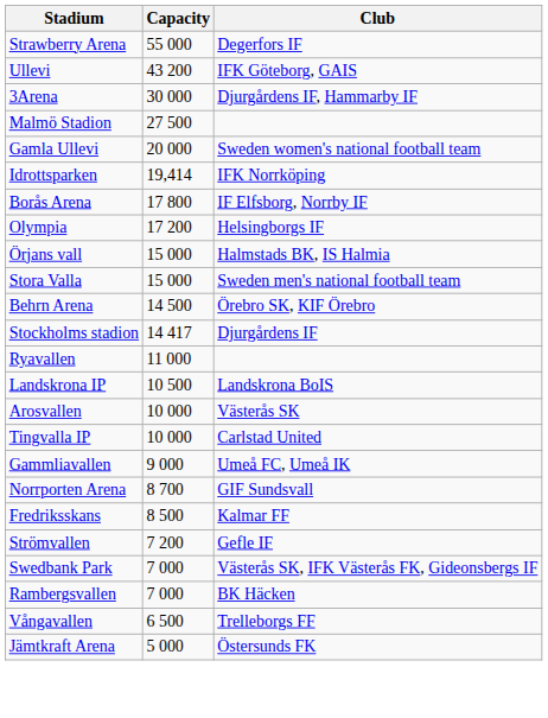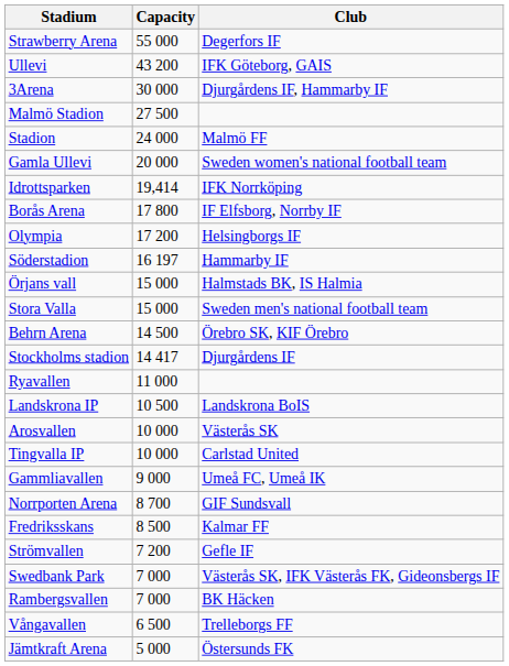 <table class="wikitable sortable">
 <tr>
 <th>Stadium</th>
 <th>Capacity</th>
 <th>Club</th>
 </tr>
 <tr>
 <td><a href='#'>Strawberry Arena</a></td>
 <td>55 000</td>
 <td><a href='#'>Degerfors IF</a></td>
 </tr>
 <tr>
 <td><a href='#'>Ullevi</a></td>
 <td>43 200</td>
 <td><a href='#'>IFK Göteborg</a>, <a href='#'>GAIS</a></td>
 </tr>
 <tr>
 <td><a href='#'>3Arena</a></td>
 <td>30 000</td>
 <td><a href='#'>Djurgårdens IF</a>, <a href='#'>Hammarby IF</a></td>
 </tr>
 <tr>
 <td><a href='#'>Malmö Stadion</a></td>
 <td>27 500</td>
 <td></td>
 </tr>
 <tr>
+<td><a href='#'>Stadion</a></td>
+<td>24 000</td>
+<td><a href='#'>Malmö FF</a></td>
+</tr>
+<tr>
 <td><a href='#'>Gamla Ullevi</a></td>
 <td>20 000</td>
 <td><a href='#'>Sweden women's national football team</a></td>
 </tr>
 <tr>
 <td><a href='#'>Idrottsparken</a></td>
 <td>19,414</td>
 <td><a href='#'>IFK Norrköping</a></td>
 </tr>
 <tr>
 <td><a href='#'>Borås Arena</a></td>
 <td>17 800</td>
 <td><a href='#'>IF Elfsborg</a>, <a href='#'>Norrby IF</a></td>
 </tr>
 <tr>
 <td><a href='#'>Olympia</a></td>
 <td>17 200</td>
 <td><a href='#'>Helsingborgs IF</a></td>
+</tr>
+<tr>
+<td><a href='#'>Söderstadion</a></td>
+<td>16 197</td>
+<td><a href='#'>Hammarby IF</a></td>
 </tr>
 <tr>
 <td><a href='#'>Örjans vall</a></td>
 <td>15 000</td>
 <td><a href='#'>Halmstads BK</a>, <a href='#'>IS Halmia</a></td>
 </tr>
 <tr>
 <td><a href='#'>Stora Valla</a></td>
 <td>15 000</td>
 <td><a href='#'>Sweden men's national football team</a></td>
 </tr>
 <tr>
 <td><a href='#'>Behrn Arena</a></td>
 <td>14 500</td>
 <td><a href='#'>Örebro SK</a>, <a href='#'>KIF Örebro</a></td>
 </tr>
 <tr>
 <td><a href='#'>Stockholms stadion</a></td>
 <td>14 417</td>
 <td><a href='#'>Djurgårdens IF</a></td>
 </tr>
 <tr>
 <td><a href='#'>Ryavallen</a></td>
 <td>11 000</td>
 <td></td>
 </tr>
 <tr>
 <td><a href='#'>Landskrona IP</a></td>
 <td>10 500</td>
 <td><a href='#'>Landskrona BoIS</a></td>
 </tr>
 <tr>
 <td><a href='#'>Arosvallen</a></td>
 <td>10 000</td>
 <td><a href='#'>Västerås SK</a></td>
 </tr>
 <tr>
 <td><a href='#'>Tingvalla IP</a></td>
 <td>10 000</td>
 <td><a href='#'>Carlstad United</a></td>
 </tr>
 <tr>
 <td><a href='#'>Gammliavallen</a></td>
 <td>9 000</td>
 <td><a href='#'>Umeå FC</a>, <a href='#'>Umeå IK</a></td>
 </tr>
 <tr>
 <td><a href='#'>Norrporten Arena</a></td>
 <td>8 700</td>
 <td><a href='#'>GIF Sundsvall</a></td>
 </tr>
 <tr>
 <td><a href='#'>Fredriksskans</a></td>
 <td>8 500</td>
 <td><a href='#'>Kalmar FF</a></td>
 </tr>
 <tr>
 <td><a href='#'>Strömvallen</a></td>
 <td>7 200</td>
 <td><a href='#'>Gefle IF</a></td>
 </tr>
 <tr>
 <td><a href='#'>Swedbank Park</a></td>
 <td>7 000</td>
 <td><a href='#'>Västerås SK</a>, <a href='#'>IFK Västerås FK</a>, <a href='#'>Gideonsbergs IF</a></td>
 </tr>
 <tr>
 <td><a href='#'>Rambergsvallen</a></td>
 <td>7 000</td>
 <td><a href='#'>BK Häcken</a></td>
 </tr>
 <tr>
 <td><a href='#'>Vångavallen</a></td>
 <td>6 500</td>
 <td><a href='#'>Trelleborgs FF</a></td>
 </tr>
 <tr>
 <td><a href='#'>Jämtkraft Arena</a></td>
 <td>5 000</td>
 <td><a href='#'>Östersunds FK</a></td>
 </tr>
 </table>
